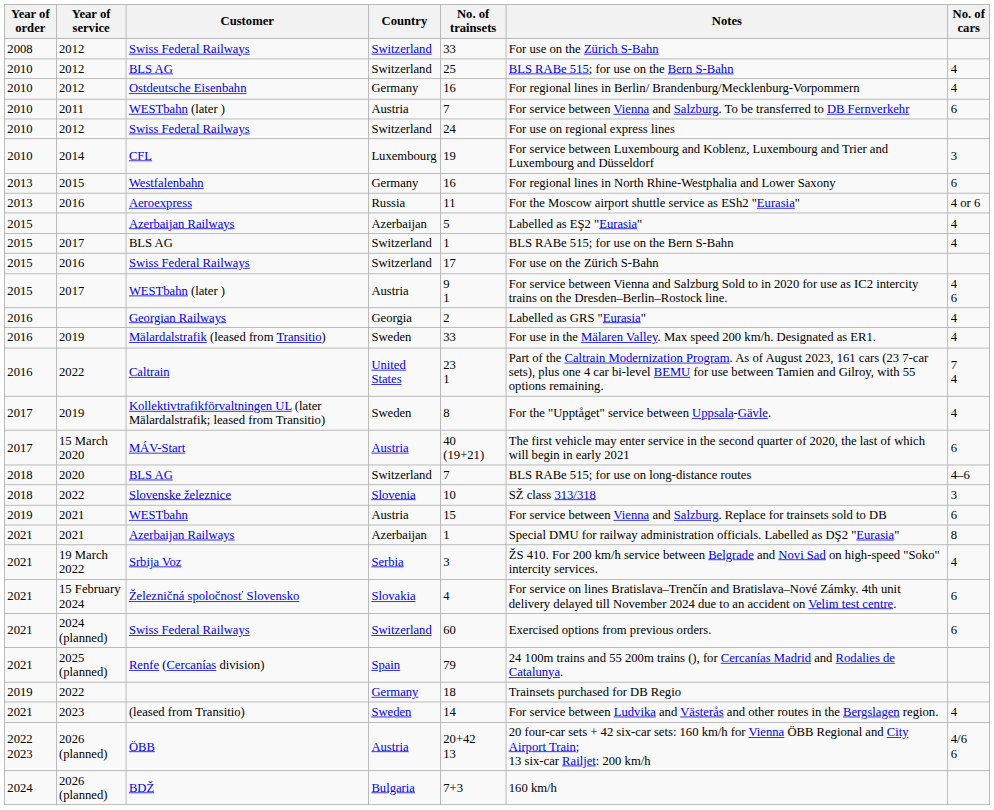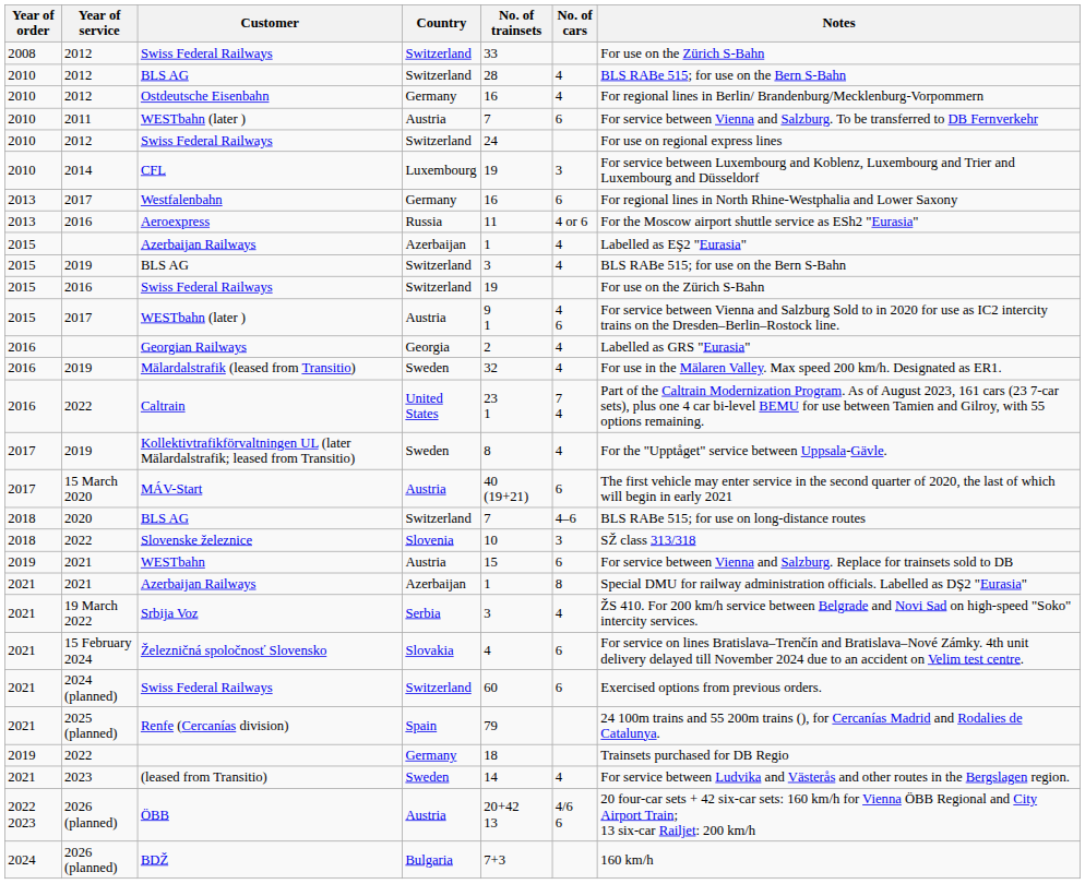 <table class="wikitable sortable">
 <tr>
 <th>Year of order</th>
 <th>Year of service</th>
 <th>Customer</th>
 <th>Country</th>
 <th>No. of trainsets</th>
+<th>No. of cars</th>
 <th>Notes</th>
-<th>No. of cars</th>
 </tr>
 <tr>
 <td>2008</td>
 <td>2012</td>
 <td><a href='#'>Swiss Federal Railways</a></td>
 <td><a href='#'>Switzerland</a></td>
 <td>33</td>
+<td></td>
 <td>For use on the <a href='#'>Zürich S-Bahn</a></td>
-<td></td>
 </tr>
 <tr>
 <td>2010</td>
 <td>2012</td>
 <td><a href='#'>BLS AG</a></td>
 <td>Switzerland</td>
-<td>25</td>
+<td>28</td>
+<td>4</td>
 <td><a href='#'>BLS RABe 515</a>; for use on the <a href='#'>Bern S-Bahn</a></td>
-<td>4</td>
 </tr>
 <tr>
 <td>2010</td>
 <td>2012</td>
 <td><a href='#'>Ostdeutsche Eisenbahn</a></td>
 <td>Germany</td>
 <td>16</td>
+<td>4</td>
 <td>For regional lines in Berlin/ Brandenburg/Mecklenburg-Vorpommern</td>
-<td>4</td>
 </tr>
 <tr>
 <td>2010</td>
 <td>2011</td>
 <td><a href='#'>WESTbahn</a> (later )</td>
 <td>Austria</td>
 <td>7</td>
+<td>6</td>
 <td>For service between <a href='#'>Vienna</a> and <a href='#'>Salzburg</a>. To be transferred to <a href='#'>DB Fernverkehr</a></td>
-<td>6</td>
 </tr>
 <tr>
 <td>2010</td>
 <td>2012</td>
 <td><a href='#'>Swiss Federal Railways</a></td>
 <td>Switzerland</td>
 <td>24</td>
+<td></td>
 <td>For use on regional express lines</td>
-<td></td>
 </tr>
 <tr>
 <td>2010</td>
 <td>2014</td>
 <td><a href='#'>CFL</a></td>
 <td>Luxembourg</td>
 <td>19</td>
+<td>3</td>
 <td>For service between Luxembourg and Koblenz, Luxembourg and Trier and Luxembourg and Düsseldorf </td>
-<td>3</td>
 </tr>
 <tr>
 <td>2013</td>
-<td>2015</td>
+<td>2017</td>
 <td><a href='#'>Westfalenbahn</a></td>
 <td>Germany</td>
 <td>16</td>
+<td>6</td>
 <td>For regional lines in North Rhine-Westphalia and Lower Saxony</td>
-<td>6</td>
 </tr>
 <tr>
 <td>2013</td>
 <td>2016</td>
 <td><a href='#'>Aeroexpress</a></td>
 <td>Russia</td>
 <td>11</td>
+<td>4 or 6</td>
 <td>For the Moscow airport shuttle service as ESh2 "<a href='#'>Eurasia</a>"</td>
-<td>4 or 6</td>
 </tr>
 <tr>
 <td>2015</td>
 <td></td>
 <td><a href='#'>Azerbaijan Railways</a></td>
 <td>Azerbaijan</td>
-<td>5</td>
+<td>1</td>
+<td>4</td>
 <td>Labelled as EŞ2 "<a href='#'>Eurasia</a>"</td>
-<td>4</td>
 </tr>
 <tr>
 <td>2015</td>
-<td>2017</td>
+<td>2019</td>
 <td>BLS AG</td>
 <td>Switzerland</td>
-<td>1</td>
+<td>3</td>
+<td>4</td>
 <td>BLS RABe 515; for use on the Bern S-Bahn</td>
-<td>4</td>
 </tr>
 <tr>
 <td>2015</td>
 <td>2016</td>
 <td><a href='#'>Swiss Federal Railways</a></td>
 <td>Switzerland</td>
-<td>17</td>
+<td>19</td>
+<td></td>
 <td>For use on the Zürich S-Bahn</td>
-<td></td>
 </tr>
 <tr>
 <td>2015</td>
 <td>2017</td>
 <td><a href='#'>WESTbahn</a> (later )</td>
 <td>Austria</td>
 <td>9<br>1</td>
+<td>4<br>6</td>
 <td>For service between Vienna and Salzburg Sold to  in 2020 for use as IC2 intercity trains on the Dresden–Berlin–Rostock line.</td>
-<td>4<br>6</td>
 </tr>
 <tr>
 <td>2016</td>
 <td></td>
 <td><a href='#'>Georgian Railways</a></td>
 <td>Georgia</td>
 <td>2</td>
+<td>4</td>
 <td>Labelled as GRS "<a href='#'>Eurasia</a>"</td>
-<td>4</td>
 </tr>
 <tr>
 <td>2016</td>
 <td>2019</td>
 <td><a href='#'>Mälardalstrafik</a> (leased from <a href='#'>Transitio</a>)</td>
 <td>Sweden</td>
-<td>33</td>
+<td>32</td>
+<td>4</td>
 <td>For use in the <a href='#'>Mälaren Valley</a>. Max speed 200 km/h. Designated as ER1.</td>
-<td>4</td>
 </tr>
 <tr>
 <td>2016</td>
 <td>2022</td>
 <td><a href='#'>Caltrain</a></td>
 <td><a href='#'>United States</a></td>
 <td>23<br>1</td>
+<td>7<br>4</td>
 <td>Part of the <a href='#'>Caltrain Modernization Program</a>. As of August 2023, 161 cars (23 7-car sets), plus one 4 car bi-level <a href='#'>BEMU</a> for use between Tamien and Gilroy, with 55 options remaining.</td>
-<td>7<br>4</td>
 </tr>
 <tr>
 <td>2017</td>
 <td>2019</td>
 <td><a href='#'>Kollektivtrafikförvaltningen UL</a> (later Mälardalstrafik; leased from Transitio)</td>
 <td>Sweden</td>
 <td>8</td>
+<td>4</td>
 <td>For the "Upptåget" service between <a href='#'>Uppsala</a>-<a href='#'>Gävle</a>.</td>
-<td>4</td>
 </tr>
 <tr>
 <td>2017</td>
 <td>15 March 2020</td>
 <td><a href='#'>MÁV-Start</a></td>
 <td><a href='#'>Austria</a></td>
 <td>40<br>(19+21)</td>
+<td>6</td>
 <td>The first vehicle may enter service in the second quarter of 2020, the last of which will begin in early 2021</td>
-<td>6</td>
 </tr>
 <tr>
 <td>2018</td>
 <td>2020</td>
 <td><a href='#'>BLS AG</a></td>
 <td>Switzerland</td>
 <td>7</td>
+<td>4–6</td>
 <td>BLS RABe 515; for use on long-distance routes</td>
-<td>4–6</td>
 </tr>
 <tr>
 <td>2018</td>
 <td>2022</td>
 <td><a href='#'>Slovenske železnice</a></td>
 <td><a href='#'>Slovenia</a></td>
 <td>10</td>
+<td>3</td>
 <td>SŽ class <a href='#'>313/318</a></td>
-<td>3</td>
 </tr>
 <tr>
 <td>2019</td>
 <td>2021</td>
 <td><a href='#'>WESTbahn</a></td>
 <td>Austria</td>
 <td>15</td>
+<td>6</td>
 <td>For service between <a href='#'>Vienna</a> and <a href='#'>Salzburg</a>. Replace for trainsets sold to DB</td>
-<td>6</td>
 </tr>
 <tr>
 <td>2021</td>
 <td>2021</td>
 <td><a href='#'>Azerbaijan Railways</a></td>
 <td>Azerbaijan</td>
 <td>1</td>
+<td>8</td>
 <td>Special DMU for railway administration officials. Labelled as DŞ2 "<a href='#'>Eurasia</a>"</td>
-<td>8</td>
 </tr>
 <tr>
 <td>2021</td>
 <td>19 March 2022</td>
 <td><a href='#'>Srbija Voz</a></td>
 <td><a href='#'>Serbia</a></td>
 <td>3</td>
+<td>4</td>
 <td>ŽS 410. For 200 km/h service between <a href='#'>Belgrade</a> and <a href='#'>Novi Sad</a> on high-speed "Soko" intercity services.</td>
-<td>4</td>
 </tr>
 <tr>
 <td>2021</td>
 <td>15 February 2024</td>
 <td><a href='#'>Železničná spoločnosť Slovensko</a></td>
 <td><a href='#'>Slovakia</a></td>
 <td>4</td>
+<td>6</td>
 <td>For service on lines Bratislava–Trenčín and Bratislava–Nové Zámky. 4th unit delivery delayed till November 2024 due to an accident on <a href='#'>Velim test centre</a>.</td>
-<td>6</td>
 </tr>
 <tr>
 <td>2021</td>
 <td>2024 (planned)</td>
 <td><a href='#'>Swiss Federal Railways</a></td>
 <td><a href='#'>Switzerland</a></td>
 <td>60</td>
+<td>6</td>
 <td>Exercised options from previous orders.</td>
-<td>6</td>
 </tr>
 <tr>
 <td>2021</td>
 <td>2025 (planned)</td>
 <td><a href='#'>Renfe</a> (<a href='#'>Cercanías</a> division)</td>
 <td><a href='#'>Spain</a></td>
 <td>79</td>
+<td></td>
 <td>24 100m trains and 55 200m trains (), for <a href='#'>Cercanías Madrid</a> and <a href='#'>Rodalies de Catalunya</a>.</td>
-<td></td>
 </tr>
 <tr>
 <td>2019</td>
 <td>2022</td>
 <td></td>
 <td><a href='#'>Germany</a></td>
 <td>18</td>
+<td></td>
 <td>Trainsets purchased for DB Regio</td>
-<td></td>
 </tr>
 <tr>
 <td>2021</td>
 <td>2023</td>
 <td> (leased from Transitio)</td>
 <td><a href='#'>Sweden</a></td>
 <td>14</td>
+<td>4</td>
 <td>For service between <a href='#'>Ludvika</a> and <a href='#'>Västerås</a> and other routes in the <a href='#'>Bergslagen</a> region.</td>
-<td>4</td>
 </tr>
 <tr>
 <td>2022<br>2023</td>
 <td>2026 (planned)</td>
 <td><a href='#'>ÖBB</a></td>
 <td><a href='#'>Austria</a></td>
 <td>20+42<br>13</td>
+<td>4/6<br>6</td>
 <td>20 four-car sets + 42 six-car sets: 160 km/h for <a href='#'>Vienna</a> ÖBB Regional and <a href='#'>City Airport Train</a>;<br>13 six-car <a href='#'>Railjet</a>: 200 km/h</td>
-<td>4/6<br>6</td>
 </tr>
 <tr>
 <td>2024</td>
 <td>2026 (planned)</td>
 <td><a href='#'>BDŽ</a></td>
 <td><a href='#'>Bulgaria</a></td>
 <td>7+3</td>
+<td></td>
 <td>160 km/h</td>
-<td></td>
 </tr>
 </table>
